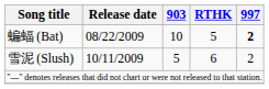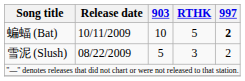 <table class="wikitable">
 <tr>
 <th>Song title</th>
 <th>Release date</th>
 <th><a href='#'>903</a></th>
 <th><a href='#'>RTHK</a></th>
 <th><a href='#'>997</a></th>
 </tr>
 <tr>
 <td>蝙蝠 (Bat)</td>
-<td>08/22/2009</td>
+<td>10/11/2009</td>
 <td style="text-align:center;">10</td>
 <td style="text-align:center;">5</td>
 <td style="text-align:center;"><strong>2</strong></td>
 </tr>
 <tr>
 <td>雪泥 (Slush)</td>
-<td>10/11/2009</td>
+<td>08/22/2009</td>
 <td style="text-align:center;">5</td>
-<td style="text-align:center;">6</td>
+<td style="text-align:center;">3</td>
 <td style="text-align:center;">2</td>
 </tr>
 <tr>
 <td align="center" colspan="25" style="font-size: 8pt">"—" denotes releases that did not chart or were not released to that station.</td>
 </tr>
 <tr>
 </tr>
 </table>
